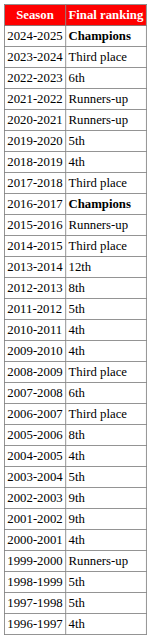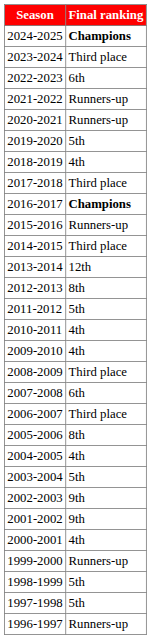 <table style="background-color:#FFFFFF; font-size: 95%; border: gray solid 1px; border-collapse: collapse;" cellpadding="3" cellspacing="0" border="1">
 <tr style="background-color:#FF0000; color:#FFFFFF;">
 <th>Season</th>
 <th>Final ranking</th>
 </tr>
 <tr>
 <td>2024-2025</td>
 <td> <strong>Champions</strong></td>
 </tr>
 <tr>
 <td>2023-2024</td>
 <td>Third place</td>
 </tr>
 <tr>
 <td>2022-2023</td>
 <td>6th</td>
 </tr>
 <tr>
 <td>2021-2022</td>
 <td>Runners-up</td>
 </tr>
 <tr>
 <td>2020-2021</td>
 <td>Runners-up</td>
 </tr>
 <tr>
 <td>2019-2020</td>
 <td>5th</td>
 </tr>
 <tr>
 <td>2018-2019</td>
 <td>4th</td>
 </tr>
 <tr>
 <td>2017-2018</td>
 <td>Third place</td>
 </tr>
 <tr>
 <td>2016-2017</td>
 <td> <strong>Champions</strong></td>
 </tr>
 <tr>
 <td>2015-2016</td>
 <td>Runners-up</td>
 </tr>
 <tr>
 <td>2014-2015</td>
 <td>Third place</td>
 </tr>
 <tr>
 <td>2013-2014</td>
 <td>12th</td>
 </tr>
 <tr>
 <td>2012-2013</td>
 <td>8th</td>
 </tr>
 <tr>
 <td>2011-2012</td>
 <td>5th</td>
 </tr>
 <tr>
 <td>2010-2011</td>
 <td>4th</td>
 </tr>
 <tr>
 <td>2009-2010</td>
 <td>4th</td>
 </tr>
 <tr>
 <td>2008-2009</td>
 <td>Third place</td>
 </tr>
 <tr>
 <td>2007-2008</td>
 <td>6th</td>
 </tr>
 <tr>
 <td>2006-2007</td>
 <td>Third place</td>
 </tr>
 <tr>
 <td>2005-2006</td>
 <td>8th</td>
 </tr>
 <tr>
 <td>2004-2005</td>
 <td>4th</td>
 </tr>
 <tr>
 <td>2003-2004</td>
 <td>5th</td>
 </tr>
 <tr>
 <td>2002-2003</td>
 <td>9th</td>
 </tr>
 <tr>
 <td>2001-2002</td>
 <td>9th</td>
 </tr>
 <tr>
 <td>2000-2001</td>
 <td>4th</td>
 </tr>
 <tr>
 <td>1999-2000</td>
 <td>Runners-up</td>
 </tr>
 <tr>
 <td>1998-1999</td>
 <td>5th</td>
 </tr>
 <tr>
 <td>1997-1998</td>
 <td>5th</td>
 </tr>
 <tr>
 <td>1996-1997</td>
-<td>4th</td>
+<td>Runners-up</td>
 </tr>
 </table>
